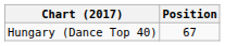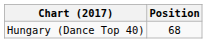 <table class="wikitable">
 <tr>
 <th>Chart (2017)</th>
 <th>Position</th>
 </tr>
 <tr>
 <td>Hungary (Dance Top 40)</td>
-<td align="center">67</td>
+<td align="center">68</td>
 </tr>
 </table>
